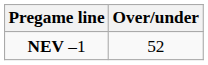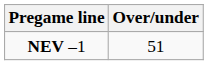 <table class="wikitable">
 <tr align="center">
 <th style=>Pregame line</th>
 <th style=>Over/under</th>
 </tr>
 <tr align="center">
 <td><strong>NEV</strong> –1</td>
-<td>52</td>
+<td>51</td>
 </tr>
 </table>
